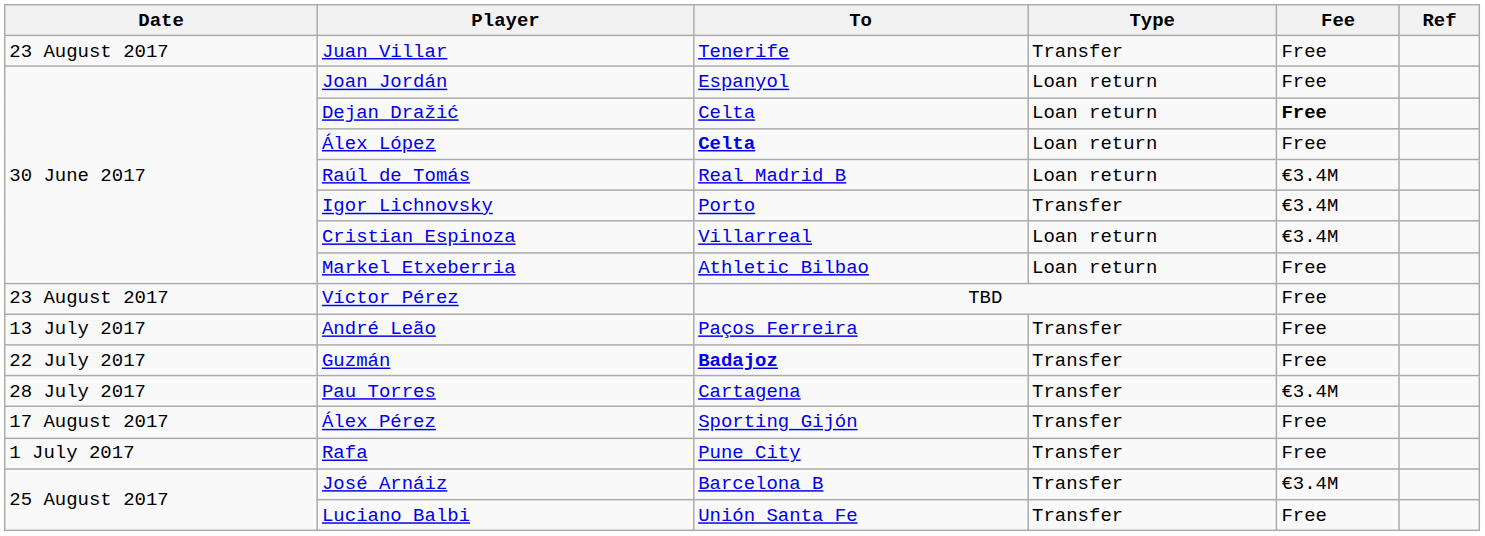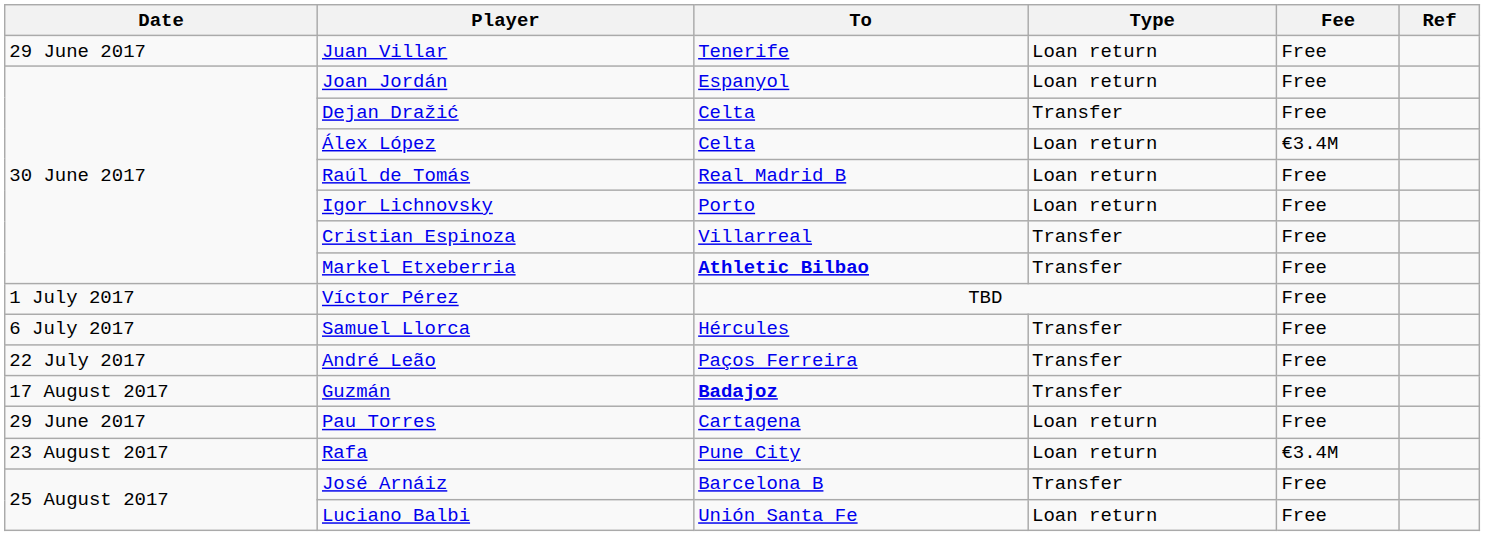 <table class="wikitable" style="width:80%;">
 <tr>
 <th>Date</th>
 <th>Player</th>
 <th>To</th>
 <th>Type</th>
 <th>Fee</th>
 <th>Ref</th>
 </tr>
 <tr>
-<td>23 August 2017</td>
+<td>29 June 2017</td>
 <td> <a href='#'>Juan Villar</a></td>
 <td> <a href='#'>Tenerife</a></td>
-<td>Transfer</td>
+<td>Loan return</td>
 <td>Free</td>
 <td></td>
 </tr>
 <tr>
 <td rowspan="7">30 June 2017</td>
 <td> <a href='#'>Joan Jordán</a></td>
 <td> <a href='#'>Espanyol</a></td>
 <td>Loan return</td>
 <td>Free</td>
 <td></td>
 </tr>
 <tr>
 <td> <a href='#'>Dejan Dražić</a></td>
 <td> <a href='#'>Celta</a></td>
-<td>Loan return</td>
-<td><strong>Free</strong></td>
+<td>Transfer</td>
+<td>Free</td>
 <td></td>
 </tr>
 <tr>
 <td> <a href='#'>Álex López</a></td>
-<td><strong> <a href='#'>Celta</a></strong></td>
+<td> <a href='#'>Celta</a></td>
 <td>Loan return</td>
-<td>Free</td>
+<td>€3.4M</td>
 <td></td>
 </tr>
 <tr>
 <td> <a href='#'>Raúl de Tomás</a></td>
 <td> <a href='#'>Real Madrid B</a></td>
 <td>Loan return</td>
-<td>€3.4M</td>
+<td>Free</td>
 <td></td>
 </tr>
 <tr>
 <td> <a href='#'>Igor Lichnovsky</a></td>
 <td> <a href='#'>Porto</a></td>
-<td>Transfer</td>
-<td>€3.4M</td>
+<td>Loan return</td>
+<td>Free</td>
 <td></td>
 </tr>
 <tr>
 <td> <a href='#'>Cristian Espinoza</a></td>
 <td> <a href='#'>Villarreal</a></td>
-<td>Loan return</td>
-<td>€3.4M</td>
+<td>Transfer</td>
+<td>Free</td>
 <td></td>
 </tr>
 <tr>
 <td> <a href='#'>Markel Etxeberria</a></td>
-<td> <a href='#'>Athletic Bilbao</a></td>
-<td>Loan return</td>
+<td><strong> <a href='#'>Athletic Bilbao</a></strong></td>
+<td>Transfer</td>
 <td>Free</td>
 <td></td>
 </tr>
 <tr>
-<td>23 August 2017</td>
+<td>1 July 2017</td>
 <td> <a href='#'>Víctor Pérez</a></td>
 <td colspan="2" style="text-align:center;">TBD</td>
 <td>Free</td>
 <td></td>
 </tr>
 <tr>
-<td>13 July 2017</td>
+<td>6 July 2017</td>
+<td> <a href='#'>Samuel Llorca</a></td>
+<td> <a href='#'>Hércules</a></td>
+<td>Transfer</td>
+<td>Free</td>
+<td></td>
+</tr>
+<tr>
+<td>22 July 2017</td>
 <td> <a href='#'>André Leão</a></td>
 <td> <a href='#'>Paços Ferreira</a></td>
 <td>Transfer</td>
 <td>Free</td>
 <td></td>
 </tr>
 <tr>
-<td>22 July 2017</td>
+<td>17 August 2017</td>
 <td> <a href='#'>Guzmán</a></td>
 <td><strong> <a href='#'>Badajoz</a></strong></td>
 <td>Transfer</td>
 <td>Free</td>
 <td></td>
 </tr>
 <tr>
-<td>28 July 2017</td>
+<td>29 June 2017</td>
 <td> <a href='#'>Pau Torres</a></td>
 <td> <a href='#'>Cartagena</a></td>
-<td>Transfer</td>
-<td>€3.4M</td>
-<td></td>
-</tr>
-<tr>
-<td>17 August 2017</td>
-<td> <a href='#'>Álex Pérez</a></td>
-<td> <a href='#'>Sporting Gijón</a></td>
-<td>Transfer</td>
+<td>Loan return</td>
 <td>Free</td>
 <td></td>
 </tr>
 <tr>
-<td>1 July 2017</td>
+<td>23 August 2017</td>
 <td> <a href='#'>Rafa</a></td>
 <td> <a href='#'>Pune City</a></td>
-<td>Transfer</td>
-<td>Free</td>
+<td>Loan return</td>
+<td>€3.4M</td>
 <td></td>
 </tr>
 <tr>
 <td rowspan="2">25 August 2017</td>
 <td> <a href='#'>José Arnáiz</a></td>
 <td> <a href='#'>Barcelona B</a></td>
 <td>Transfer</td>
-<td>€3.4M</td>
+<td>Free</td>
 <td></td>
 </tr>
 <tr>
 <td> <a href='#'>Luciano Balbi</a></td>
 <td> <a href='#'>Unión Santa Fe</a></td>
-<td>Transfer</td>
+<td>Loan return</td>
 <td>Free</td>
 <td></td>
 </tr>
 </table>
